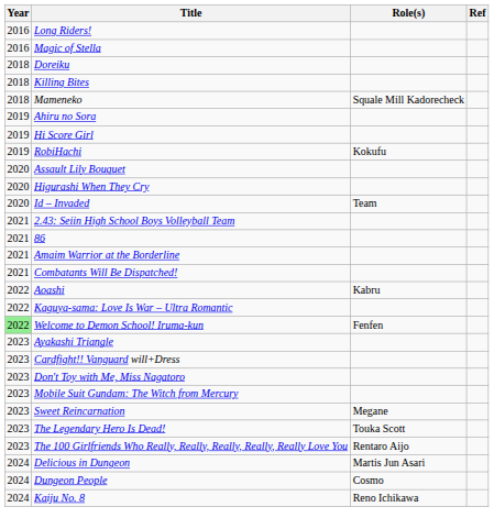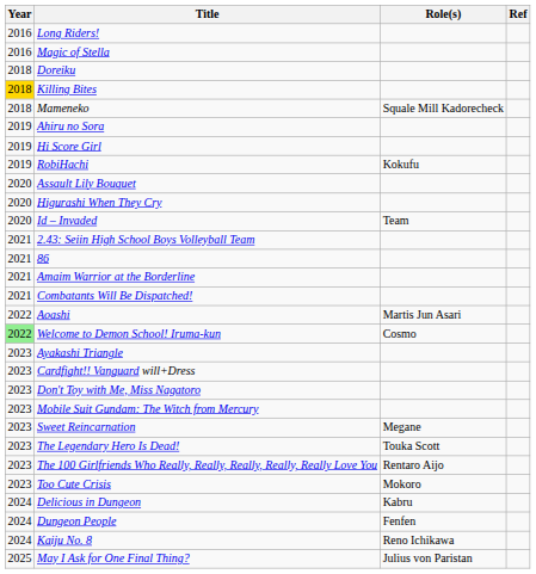 <table class="wikitable">
 <tr>
 <th>Year</th>
 <th>Title</th>
 <th>Role(s)</th>
 <th>Ref</th>
 </tr>
 <tr>
 <td>2016</td>
 <td><em><a href='#'>Long Riders!</a></em></td>
 <td></td>
 <td></td>
 </tr>
 <tr>
 <td>2016</td>
 <td><em><a href='#'>Magic of Stella</a></em></td>
 <td></td>
 <td></td>
 </tr>
 <tr>
 <td>2018</td>
 <td><em><a href='#'>Doreiku</a></em></td>
 <td></td>
 <td></td>
 </tr>
 <tr>
-<td>2018</td>
+<td style="background: gold;">2018</td>
 <td><em><a href='#'>Killing Bites</a></em></td>
 <td></td>
 <td></td>
 </tr>
 <tr>
 <td>2018</td>
 <td><em>Mameneko</em></td>
 <td>Squale Mill Kadorecheck</td>
 <td></td>
 </tr>
 <tr>
 <td>2019</td>
 <td><em><a href='#'>Ahiru no Sora</a></em></td>
 <td></td>
 <td></td>
 </tr>
 <tr>
 <td>2019</td>
 <td><em><a href='#'>Hi Score Girl</a></em></td>
 <td></td>
 <td></td>
 </tr>
 <tr>
 <td>2019</td>
 <td><em><a href='#'>RobiHachi</a></em></td>
 <td>Kokufu</td>
 <td></td>
 </tr>
 <tr>
 <td>2020</td>
 <td><em><a href='#'>Assault Lily Bouquet</a></em></td>
 <td></td>
 <td></td>
 </tr>
 <tr>
 <td>2020</td>
 <td><em><a href='#'>Higurashi When They Cry</a></em></td>
 <td></td>
 <td></td>
 </tr>
 <tr>
 <td>2020</td>
 <td><em><a href='#'>Id – Invaded</a></em></td>
 <td>Team</td>
 <td></td>
 </tr>
 <tr>
 <td>2021</td>
 <td><em><a href='#'>2.43: Seiin High School Boys Volleyball Team</a></em></td>
 <td></td>
 <td></td>
 </tr>
 <tr>
 <td>2021</td>
 <td><em><a href='#'>86</a></em></td>
 <td></td>
 <td></td>
 </tr>
 <tr>
 <td>2021</td>
 <td><em><a href='#'>Amaim Warrior at the Borderline</a></em></td>
 <td></td>
 <td></td>
 </tr>
 <tr>
 <td>2021</td>
 <td><em><a href='#'>Combatants Will Be Dispatched!</a></em></td>
 <td></td>
 <td></td>
 </tr>
 <tr>
 <td>2022</td>
 <td><em><a href='#'>Aoashi</a></em></td>
-<td>Kabru</td>
-<td></td>
-</tr>
-<tr>
-<td>2022</td>
-<td><em><a href='#'>Kaguya-sama: Love Is War – Ultra Romantic</a></em></td>
-<td></td>
+<td>Martis Jun Asari</td>
 <td></td>
 </tr>
 <tr>
 <td style="background: lightgreen;">2022</td>
 <td><em><a href='#'>Welcome to Demon School! Iruma-kun</a></em></td>
-<td>Fenfen</td>
+<td>Cosmo</td>
 <td></td>
 </tr>
 <tr>
 <td>2023</td>
 <td><em><a href='#'>Ayakashi Triangle</a></em></td>
 <td></td>
 <td></td>
 </tr>
 <tr>
 <td>2023</td>
 <td><em><a href='#'>Cardfight!! Vanguard</a> will+Dress</em></td>
 <td></td>
 <td></td>
 </tr>
 <tr>
 <td>2023</td>
 <td><em><a href='#'>Don't Toy with Me, Miss Nagatoro</a></em></td>
 <td></td>
 <td></td>
 </tr>
 <tr>
 <td>2023</td>
 <td><em><a href='#'>Mobile Suit Gundam: The Witch from Mercury</a></em></td>
 <td></td>
 <td></td>
 </tr>
 <tr>
 <td>2023</td>
 <td><em><a href='#'>Sweet Reincarnation</a></em></td>
 <td>Megane</td>
 <td></td>
 </tr>
 <tr>
 <td>2023</td>
 <td><em><a href='#'>The Legendary Hero Is Dead!</a></em></td>
 <td>Touka Scott</td>
 <td></td>
 </tr>
 <tr>
 <td>2023</td>
 <td><em><a href='#'>The 100 Girlfriends Who Really, Really, Really, Really, Really Love You</a></em></td>
 <td>Rentaro Aijo</td>
 <td></td>
 </tr>
 <tr>
+<td>2023</td>
+<td><em><a href='#'>Too Cute Crisis</a></em></td>
+<td>Mokoro</td>
+<td></td>
+</tr>
+<tr>
 <td>2024</td>
 <td><em><a href='#'>Delicious in Dungeon</a></em></td>
-<td>Martis Jun Asari</td>
+<td>Kabru</td>
 <td></td>
 </tr>
 <tr>
 <td>2024</td>
 <td><em><a href='#'>Dungeon People</a></em></td>
-<td>Cosmo</td>
+<td>Fenfen</td>
 <td></td>
 </tr>
 <tr>
 <td>2024</td>
 <td><em><a href='#'>Kaiju No. 8</a></em></td>
 <td>Reno Ichikawa</td>
 <td></td>
 </tr>
+<tr>
+<td>2025</td>
+<td><em><a href='#'>May I Ask for One Final Thing?</a></em></td>
+<td>Julius von Paristan</td>
+<td></td>
+</tr>
 </table>
